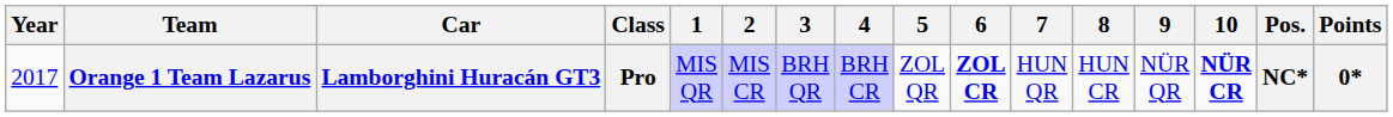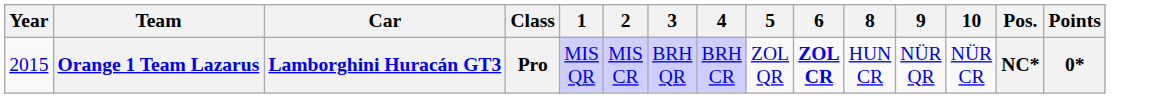 <table class="wikitable" border="1" style="text-align:center; font-size:90%;">
 <tr>
 <th>Year</th>
 <th>Team</th>
 <th>Car</th>
 <th>Class</th>
 <th>1</th>
 <th>2</th>
 <th>3</th>
 <th>4</th>
 <th>5</th>
 <th>6</th>
-<th>7</th>
 <th>8</th>
 <th>9</th>
 <th>10</th>
 <th>Pos.</th>
 <th>Points</th>
 </tr>
 <tr>
-<td><a href='#'>2017</a></td>
+<td><a href='#'>2015</a></td>
 <th><a href='#'>Orange 1 Team Lazarus</a></th>
 <th><a href='#'>Lamborghini Huracán GT3</a></th>
 <th>Pro</th>
 <td style="background:#CFCFFF;"><a href='#'>MIS<br>QR</a><br></td>
 <td style="background:#CFCFFF;"><a href='#'>MIS<br>CR</a><br></td>
 <td style="background:#CFCFFF;"><a href='#'>BRH<br>QR</a><br></td>
 <td style="background:#CFCFFF;"><a href='#'>BRH<br>CR</a><br></td>
 <td style="background:#;"><a href='#'>ZOL<br>QR</a></td>
 <td style="background:#;"><strong><a href='#'>ZOL<br>CR</a></strong></td>
-<td style="background:#;"><a href='#'>HUN<br>QR</a></td>
 <td style="background:#;"><a href='#'>HUN<br>CR</a></td>
 <td style="background:#;"><a href='#'>NÜR<br>QR</a></td>
-<td style="background:#;"><strong><a href='#'>NÜR<br>CR</a></strong></td>
+<td style="background:#;"><a href='#'>NÜR<br>CR</a></td>
 <th>NC*</th>
 <th>0*</th>
 </tr>
 </table>
